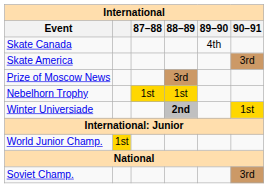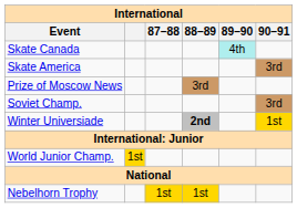 <table class="wikitable" style="text-align:center">
 <tr>
 <th style="background-color: #ffdead; " colspan=6 align=center>International</th>
 </tr>
 <tr>
 <th>Event</th>
 <th></th>
 <th>87–88</th>
 <th>88–89</th>
 <th>89–90</th>
 <th>90–91</th>
 </tr>
 <tr>
 <td align=left><a href='#'>Skate Canada</a></td>
 <td></td>
 <td></td>
 <td></td>
-<td>4th</td>
+<td style="background: paleturquoise;">4th</td>
 <td></td>
 </tr>
 <tr>
 <td align=left><a href='#'>Skate America</a></td>
 <td></td>
 <td></td>
 <td></td>
 <td></td>
 <td bgcolor=cc9966>3rd</td>
 </tr>
 <tr>
 <td align=left><a href='#'>Prize of Moscow News</a></td>
 <td></td>
 <td></td>
 <td bgcolor=cc9966>3rd</td>
 <td></td>
 <td></td>
 </tr>
 <tr>
-<td align=left><a href='#'>Nebelhorn Trophy</a></td>
-<td></td>
-<td bgcolor=gold>1st</td>
-<td bgcolor=gold>1st</td>
+<td align=left><a href='#'>Soviet Champ.</a></td>
 <td></td>
 <td></td>
+<td></td>
+<td></td>
+<td bgcolor=cc9966>3rd</td>
 </tr>
 <tr>
 <td align=left><a href='#'>Winter Universiade</a></td>
 <td></td>
 <td></td>
 <td bgcolor=silver><strong>2nd</strong></td>
 <td></td>
 <td bgcolor=gold>1st</td>
 </tr>
 <tr>
 <th style="background-color: #ffdead; " colspan=6 align=center>International: Junior</th>
 </tr>
 <tr>
 <td align=left><a href='#'>World Junior Champ.</a></td>
 <td bgcolor=gold>1st</td>
 <td></td>
 <td></td>
 <td></td>
 <td></td>
 </tr>
 <tr>
 <th style="background-color: #ffdead; " colspan=6 align=center>National</th>
 </tr>
 <tr>
-<td align=left><a href='#'>Soviet Champ.</a></td>
+<td align=left><a href='#'>Nebelhorn Trophy</a></td>
+<td></td>
+<td bgcolor=gold>1st</td>
+<td bgcolor=gold>1st</td>
 <td></td>
 <td></td>
-<td></td>
-<td></td>
-<td bgcolor=cc9966>3rd</td>
 </tr>
 </table>
